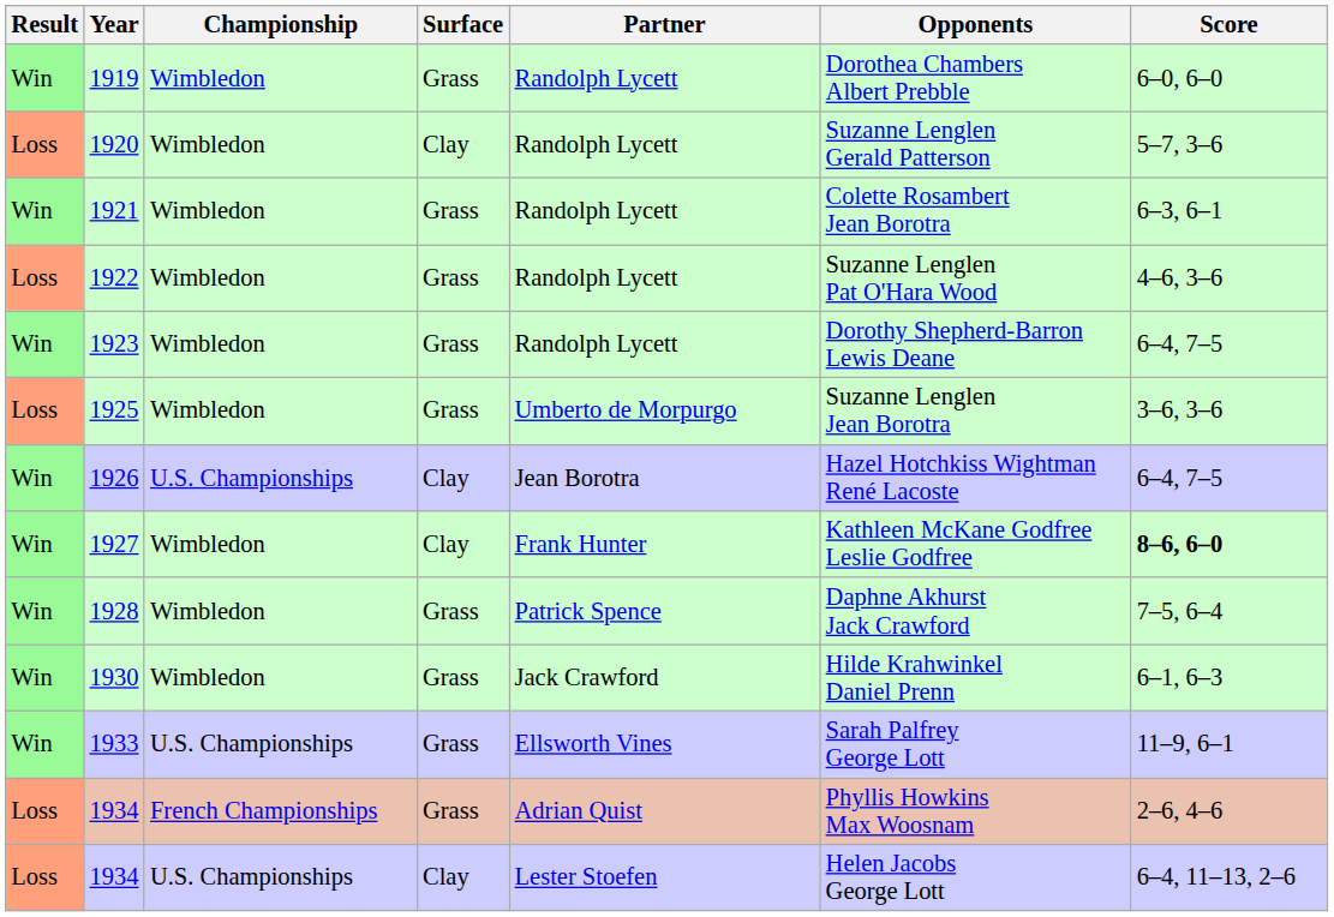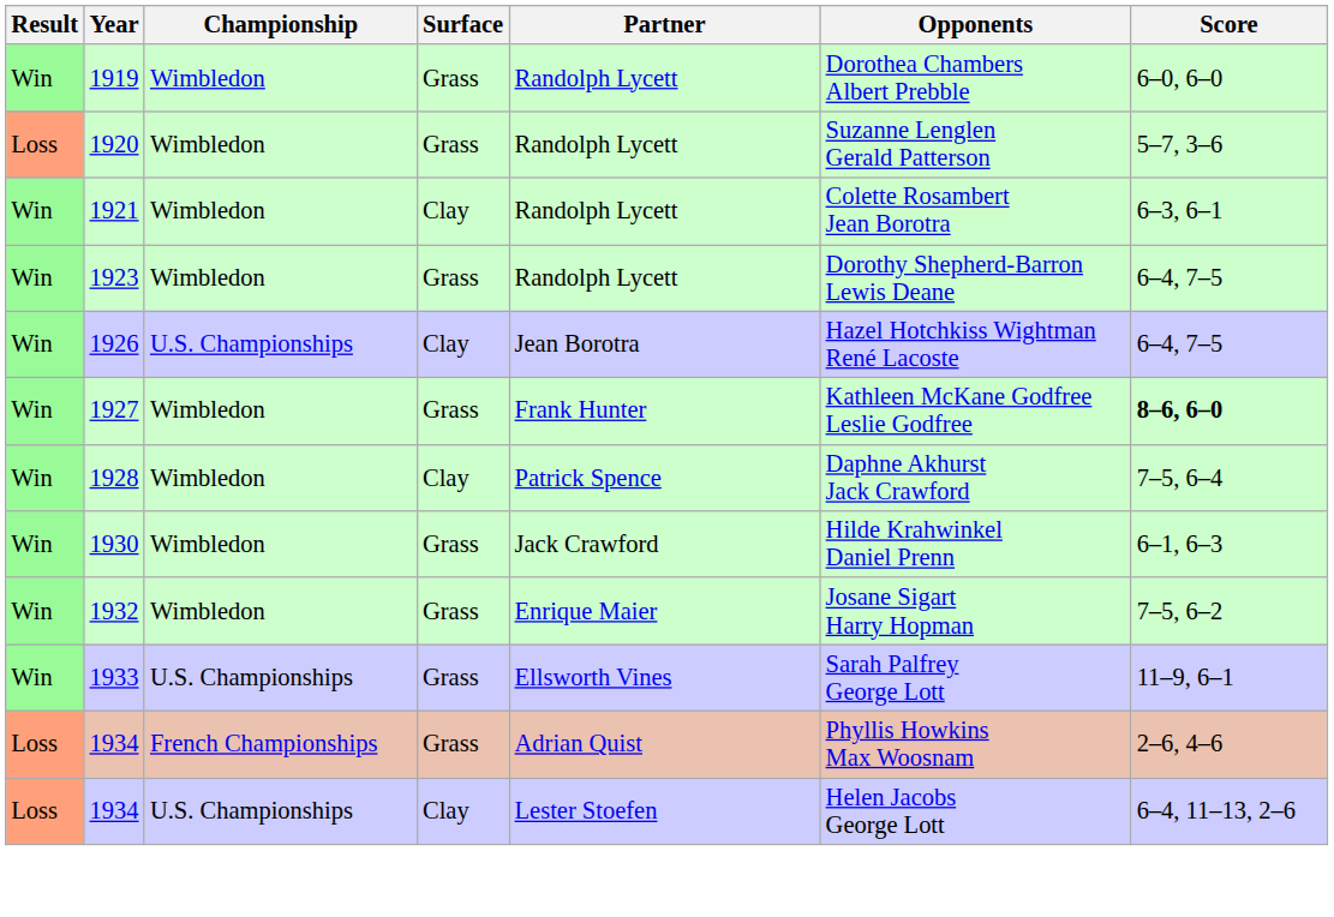 <table class="sortable wikitable">
 <tr>
 <th style="width:40px">Result</th>
 <th style="width:30px">Year</th>
 <th style="width:170px">Championship</th>
 <th style="width:50px">Surface</th>
 <th style="width:195px">Partner</th>
 <th style="width:195px">Opponents</th>
 <th style="width:120px" class="unsortable">Score</th>
 </tr>
 <tr style="background:#cfc;">
 <td style="background:#98fb98;">Win</td>
 <td><a href='#'>1919</a></td>
 <td><a href='#'>Wimbledon</a></td>
 <td>Grass</td>
 <td> <a href='#'>Randolph Lycett</a></td>
 <td> <a href='#'>Dorothea Chambers</a> <br>  <a href='#'>Albert Prebble</a></td>
 <td>6–0, 6–0</td>
 </tr>
 <tr style="background:#cfc;">
 <td style="background:#ffa07a;">Loss</td>
 <td><a href='#'>1920</a></td>
 <td>Wimbledon</td>
-<td>Clay</td>
+<td>Grass</td>
 <td> Randolph Lycett</td>
 <td> <a href='#'>Suzanne Lenglen</a> <br>  <a href='#'>Gerald Patterson</a></td>
 <td>5–7, 3–6</td>
 </tr>
 <tr style="background:#cfc;">
 <td style="background:#98fb98;">Win</td>
 <td><a href='#'>1921</a></td>
 <td>Wimbledon</td>
-<td>Grass</td>
+<td>Clay</td>
 <td> Randolph Lycett</td>
 <td> <a href='#'>Colette Rosambert</a> <br>  <a href='#'>Jean Borotra</a></td>
 <td>6–3, 6–1</td>
-</tr>
-<tr style="background:#cfc;">
-<td style="background:#ffa07a;">Loss</td>
-<td><a href='#'>1922</a></td>
-<td>Wimbledon</td>
-<td>Grass</td>
-<td> Randolph Lycett</td>
-<td> Suzanne Lenglen <br>  <a href='#'>Pat O'Hara Wood</a></td>
-<td>4–6, 3–6</td>
 </tr>
 <tr style="background:#cfc;">
 <td style="background:#98fb98;">Win</td>
 <td><a href='#'>1923</a></td>
 <td>Wimbledon</td>
 <td>Grass</td>
 <td> Randolph Lycett</td>
 <td> <a href='#'>Dorothy Shepherd-Barron</a> <br>  <a href='#'>Lewis Deane</a></td>
 <td>6–4, 7–5</td>
-</tr>
-<tr style="background:#cfc;">
-<td style="background:#ffa07a;">Loss</td>
-<td><a href='#'>1925</a></td>
-<td>Wimbledon</td>
-<td>Grass</td>
-<td> <a href='#'>Umberto de Morpurgo</a></td>
-<td> Suzanne Lenglen <br>  <a href='#'>Jean Borotra</a></td>
-<td>3–6, 3–6</td>
 </tr>
 <tr style="background:#ccf;">
 <td style="background:#98fb98;">Win</td>
 <td><a href='#'>1926</a></td>
 <td><a href='#'>U.S. Championships</a></td>
 <td>Clay</td>
 <td> Jean Borotra</td>
 <td> <a href='#'>Hazel Hotchkiss Wightman</a> <br>  <a href='#'>René Lacoste</a></td>
 <td>6–4, 7–5</td>
 </tr>
 <tr style="background:#cfc;">
 <td style="background:#98fb98;">Win</td>
 <td><a href='#'>1927</a></td>
 <td>Wimbledon</td>
-<td>Clay</td>
+<td>Grass</td>
 <td> <a href='#'>Frank Hunter</a></td>
 <td> <a href='#'>Kathleen McKane Godfree</a><br>  <a href='#'>Leslie Godfree</a></td>
 <td><strong>8–6, 6–0</strong></td>
 </tr>
 <tr style="background:#cfc;">
 <td style="background:#98fb98;">Win</td>
 <td><a href='#'>1928</a></td>
 <td>Wimbledon</td>
-<td>Grass</td>
+<td>Clay</td>
 <td> <a href='#'>Patrick Spence</a></td>
 <td> <a href='#'>Daphne Akhurst</a> <br>  <a href='#'>Jack Crawford</a></td>
 <td>7–5, 6–4</td>
 </tr>
 <tr style="background:#cfc;">
 <td style="background:#98fb98;">Win</td>
 <td><a href='#'>1930</a></td>
 <td>Wimbledon</td>
 <td>Grass</td>
 <td> Jack Crawford</td>
 <td> <a href='#'>Hilde Krahwinkel</a> <br>  <a href='#'>Daniel Prenn</a></td>
 <td>6–1, 6–3</td>
+</tr>
+<tr style="background:#cfc;">
+<td style="background:#98fb98;">Win</td>
+<td><a href='#'>1932</a></td>
+<td>Wimbledon</td>
+<td>Grass</td>
+<td> <a href='#'>Enrique Maier</a></td>
+<td> <a href='#'>Josane Sigart</a> <br>  <a href='#'>Harry Hopman</a></td>
+<td>7–5, 6–2</td>
 </tr>
 <tr style="background:#ccf;">
 <td style="background:#98fb98;">Win</td>
 <td><a href='#'>1933</a></td>
 <td>U.S. Championships</td>
 <td>Grass</td>
 <td> <a href='#'>Ellsworth Vines</a></td>
 <td> <a href='#'>Sarah Palfrey</a> <br>  <a href='#'>George Lott</a></td>
 <td>11–9, 6–1</td>
 </tr>
 <tr style="background:#ebc2af;">
 <td style="background:#ffa07a;">Loss</td>
 <td><a href='#'>1934</a></td>
 <td><a href='#'>French Championships</a></td>
 <td>Grass</td>
 <td> <a href='#'>Adrian Quist</a></td>
 <td> <a href='#'>Phyllis Howkins</a> <br>  <a href='#'>Max Woosnam</a></td>
 <td>2–6, 4–6</td>
 </tr>
 <tr style="background:#ccf;">
 <td style="background:#ffa07a;">Loss</td>
 <td><a href='#'>1934</a></td>
 <td>U.S. Championships</td>
 <td>Clay</td>
 <td> <a href='#'>Lester Stoefen</a></td>
 <td> <a href='#'>Helen Jacobs</a> <br>  George Lott</td>
 <td>6–4, 11–13, 2–6</td>
 </tr>
 </table>
